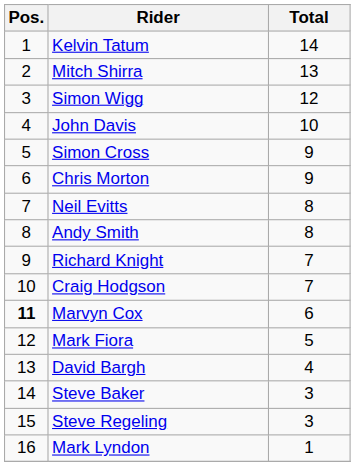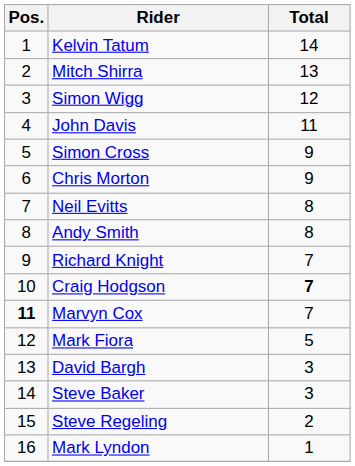 <table class=wikitable>
 <tr>
 <th width=25px>Pos.</th>
 <th width=200px>Rider</th>
 <th width=70px>Total</th>
 </tr>
 <tr align=center >
 <td>1</td>
 <td align=left> <a href='#'>Kelvin Tatum</a></td>
 <td>14</td>
 </tr>
 <tr align=center >
 <td>2</td>
 <td align=left> <a href='#'>Mitch Shirra</a></td>
 <td>13</td>
 </tr>
 <tr align=center >
 <td>3</td>
 <td align=left> <a href='#'>Simon Wigg</a></td>
 <td>12</td>
 </tr>
 <tr align=center >
 <td>4</td>
 <td align=left> <a href='#'>John Davis</a></td>
-<td>10</td>
+<td>11</td>
 </tr>
 <tr align=center >
 <td>5</td>
 <td align=left> <a href='#'>Simon Cross</a></td>
 <td>9</td>
 </tr>
 <tr align=center >
 <td>6</td>
 <td align=left> <a href='#'>Chris Morton</a></td>
 <td>9</td>
 </tr>
 <tr align=center >
 <td>7</td>
 <td align=left> <a href='#'>Neil Evitts</a></td>
 <td>8</td>
 </tr>
 <tr align=center >
 <td>8</td>
 <td align=left> <a href='#'>Andy Smith</a></td>
 <td>8</td>
 </tr>
 <tr align=center >
 <td>9</td>
 <td align=left> <a href='#'>Richard Knight</a></td>
 <td>7</td>
 </tr>
 <tr align=center >
 <td>10</td>
 <td align=left> <a href='#'>Craig Hodgson</a></td>
-<td>7</td>
+<td><strong>7</strong></td>
 </tr>
 <tr align=center >
 <td><strong>11</strong></td>
 <td align=left> <a href='#'>Marvyn Cox</a></td>
-<td>6</td>
+<td>7</td>
 </tr>
 <tr align=center >
 <td>12</td>
 <td align=left> <a href='#'>Mark Fiora</a></td>
 <td>5</td>
 </tr>
 <tr align=center>
 <td>13</td>
 <td align=left> <a href='#'>David Bargh</a></td>
-<td>4</td>
+<td>3</td>
 </tr>
 <tr align=center>
 <td>14</td>
 <td align=left> <a href='#'>Steve Baker</a></td>
 <td>3</td>
 </tr>
 <tr align=center>
 <td>15</td>
 <td align=left> <a href='#'>Steve Regeling</a></td>
-<td>3</td>
+<td>2</td>
 </tr>
 <tr align=center>
 <td>16</td>
 <td align=left> <a href='#'>Mark Lyndon</a></td>
 <td>1</td>
 </tr>
 <tr align=center>
 </tr>
 </table>
